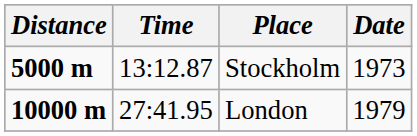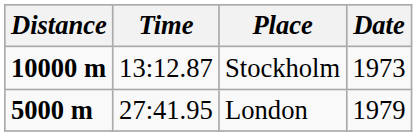 <table class="wikitable">
 <tr>
 <th><em>Distance</em></th>
 <th><em>Time</em></th>
 <th><em>Place</em></th>
 <th><em>Date</em></th>
 </tr>
 <tr>
-<td><strong>5000 m</strong></td>
+<td><strong>10000 m</strong></td>
 <td>13:12.87</td>
 <td>Stockholm</td>
 <td>1973</td>
 </tr>
 <tr>
-<td><strong>10000 m</strong></td>
+<td><strong>5000 m</strong></td>
 <td>27:41.95</td>
 <td>London</td>
 <td>1979</td>
 </tr>
 </table>
